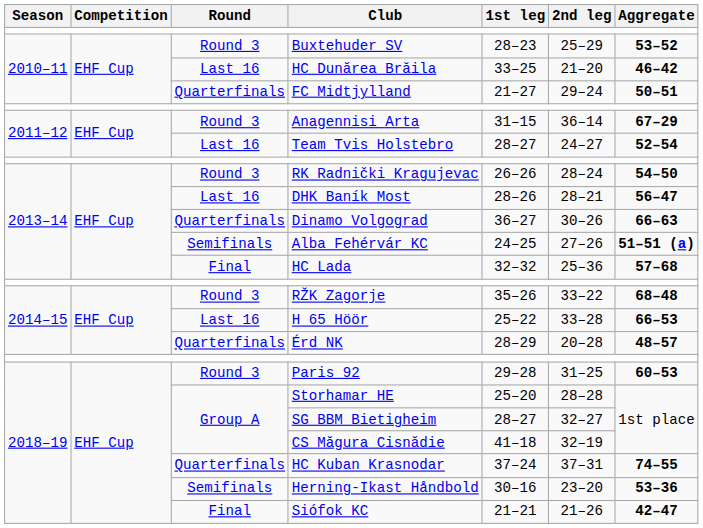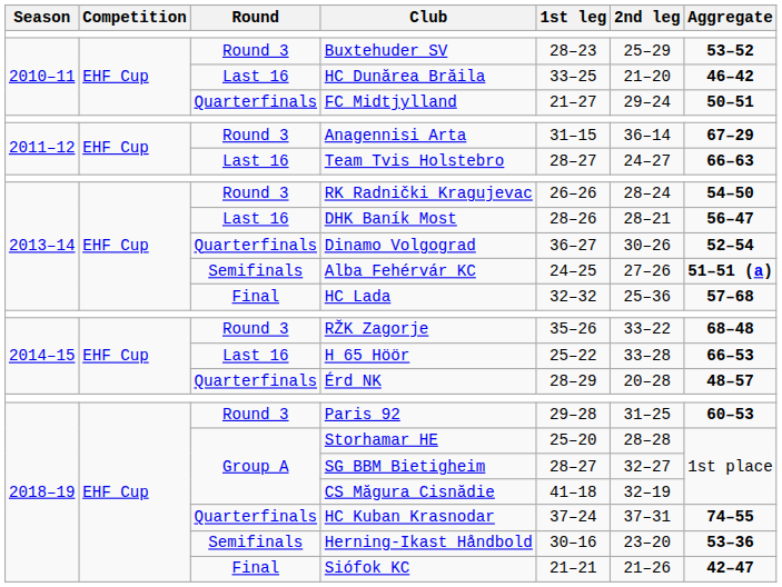 <table class="wikitable">
 <tr>
 <th>Season</th>
 <th>Competition</th>
 <th>Round</th>
 <th>Club</th>
 <th>1st leg</th>
 <th>2nd leg</th>
 <th>Aggregate</th>
 </tr>
 <tr>
 <td colspan="7" bgcolor=white></td>
 </tr>
 <tr>
 <td rowspan="3"><a href='#'>2010–11</a></td>
 <td rowspan="3"><a href='#'>EHF Cup</a></td>
 <td style="text-align:center;"><a href='#'>Round 3</a></td>
 <td> <a href='#'>Buxtehuder SV</a></td>
 <td style="text-align:center;">28–23</td>
 <td style="text-align:center;">25–29</td>
 <td style="text-align:center;"><strong>53–52</strong></td>
 </tr>
 <tr>
 <td style="text-align:center;"><a href='#'>Last 16</a></td>
 <td> <a href='#'>HC Dunărea Brăila</a></td>
 <td style="text-align:center;">33–25</td>
 <td style="text-align:center;">21–20</td>
 <td style="text-align:center;"><strong>46–42</strong></td>
 </tr>
 <tr>
 <td style="text-align:center;"><a href='#'>Quarterfinals</a></td>
 <td> <a href='#'>FC Midtjylland</a></td>
 <td style="text-align:center;">21–27</td>
 <td style="text-align:center;">29–24</td>
 <td style="text-align:center;"><strong>50–51</strong></td>
 </tr>
 <tr>
 <td colspan="7" bgcolor=white></td>
 </tr>
 <tr>
 <td rowspan="2"><a href='#'>2011–12</a></td>
 <td rowspan="2"><a href='#'>EHF Cup</a></td>
 <td style="text-align:center;"><a href='#'>Round 3</a></td>
 <td> <a href='#'>Anagennisi Arta</a></td>
 <td style="text-align:center;">31–15</td>
 <td style="text-align:center;">36–14</td>
 <td style="text-align:center;"><strong>67–29</strong></td>
 </tr>
 <tr>
 <td style="text-align:center;"><a href='#'>Last 16</a></td>
 <td> <a href='#'>Team Tvis Holstebro</a></td>
 <td style="text-align:center;">28–27</td>
 <td style="text-align:center;">24–27</td>
-<td style="text-align:center;"><strong>52–54</strong></td>
+<td style="text-align:center;"><strong>66–63</strong></td>
 </tr>
 <tr>
 <td colspan="7" bgcolor=white></td>
 </tr>
 <tr>
 <td rowspan="5"><a href='#'>2013–14</a></td>
 <td rowspan="5"><a href='#'>EHF Cup</a></td>
 <td style="text-align:center;"><a href='#'>Round 3</a></td>
 <td> <a href='#'>RK Radnički Kragujevac</a></td>
 <td style="text-align:center;">26–26</td>
 <td style="text-align:center;">28–24</td>
 <td style="text-align:center;"><strong>54–50</strong></td>
 </tr>
 <tr>
 <td style="text-align:center;"><a href='#'>Last 16</a></td>
 <td> <a href='#'>DHK Baník Most</a></td>
 <td style="text-align:center;">28–26</td>
 <td style="text-align:center;">28–21</td>
 <td style="text-align:center;"><strong>56–47</strong></td>
 </tr>
 <tr>
 <td style="text-align:center;"><a href='#'>Quarterfinals</a></td>
 <td> <a href='#'>Dinamo Volgograd</a></td>
 <td style="text-align:center;">36–27</td>
 <td style="text-align:center;">30–26</td>
-<td style="text-align:center;"><strong>66–63</strong></td>
+<td style="text-align:center;"><strong>52–54</strong></td>
 </tr>
 <tr>
 <td style="text-align:center;"><a href='#'>Semifinals</a></td>
 <td> <a href='#'>Alba Fehérvár KC</a></td>
 <td style="text-align:center;">24–25</td>
 <td style="text-align:center;">27–26</td>
 <td style="text-align:center;"><strong>51–51</strong> <strong>(<a href='#'>a</a>)</strong></td>
 </tr>
 <tr>
 <td style="text-align:center;"><a href='#'>Final</a></td>
 <td> <a href='#'>HC Lada</a></td>
 <td style="text-align:center;">32–32</td>
 <td style="text-align:center;">25–36</td>
 <td style="text-align:center;"><strong>57–68</strong></td>
 </tr>
 <tr>
 <td colspan="7" bgcolor=white></td>
 </tr>
 <tr>
 <td rowspan="3"><a href='#'>2014–15</a></td>
 <td rowspan="3"><a href='#'>EHF Cup</a></td>
 <td style="text-align:center;"><a href='#'>Round 3</a></td>
 <td> <a href='#'>RŽK Zagorje</a></td>
 <td style="text-align:center;">35–26</td>
 <td style="text-align:center;">33–22</td>
 <td style="text-align:center;"><strong>68–48</strong></td>
 </tr>
 <tr>
 <td style="text-align:center;"><a href='#'>Last 16</a></td>
 <td> <a href='#'>H 65 Höör</a></td>
 <td style="text-align:center;">25–22</td>
 <td style="text-align:center;">33–28</td>
 <td style="text-align:center;"><strong>66–53</strong></td>
 </tr>
 <tr>
 <td style="text-align:center;"><a href='#'>Quarterfinals</a></td>
 <td> <a href='#'>Érd NK</a></td>
 <td style="text-align:center;">28–29</td>
 <td style="text-align:center;">20–28</td>
 <td style="text-align:center;"><strong>48–57</strong></td>
 </tr>
 <tr>
 <td colspan="7" bgcolor=white></td>
 </tr>
 <tr>
 <td rowspan="7"><a href='#'>2018–19</a></td>
 <td rowspan="7"><a href='#'>EHF Cup</a></td>
 <td style="text-align:center;"><a href='#'>Round 3</a></td>
 <td> <a href='#'>Paris 92</a></td>
 <td style="text-align:center;">29–28</td>
 <td style="text-align:center;">31–25</td>
 <td style="text-align:center;"><strong>60–53</strong></td>
 </tr>
 <tr>
 <td rowspan="3" style="text-align:center;"><a href='#'>Group A</a></td>
 <td> <a href='#'>Storhamar HE</a></td>
 <td style="text-align:center;">25–20</td>
 <td style="text-align:center;">28–28</td>
 <td rowspan="3" style="text-align:center;">1st place</td>
 </tr>
 <tr>
 <td> <a href='#'>SG BBM Bietigheim</a></td>
 <td style="text-align:center;">28–27</td>
 <td style="text-align:center;">32–27</td>
 </tr>
 <tr>
 <td> <a href='#'>CS Măgura Cisnădie</a></td>
 <td style="text-align:center;">41–18</td>
 <td style="text-align:center;">32–19</td>
 </tr>
 <tr>
 <td style="text-align:center;"><a href='#'>Quarterfinals</a></td>
 <td> <a href='#'>HC Kuban Krasnodar</a></td>
 <td style="text-align:center;">37–24</td>
 <td style="text-align:center;">37–31</td>
 <td style="text-align:center;"><strong>74–55</strong></td>
 </tr>
 <tr>
 <td style="text-align:center;"><a href='#'>Semifinals</a></td>
 <td> <a href='#'>Herning-Ikast Håndbold</a></td>
 <td style="text-align:center;">30–16</td>
 <td style="text-align:center;">23–20</td>
 <td style="text-align:center;"><strong>53–36</strong></td>
 </tr>
 <tr>
 <td style="text-align:center;"><a href='#'>Final</a></td>
 <td> <a href='#'>Siófok KC</a></td>
 <td style="text-align:center;">21–21</td>
 <td style="text-align:center;">21–26</td>
 <td style="text-align:center;"><strong>42–47</strong></td>
 </tr>
 </table>
